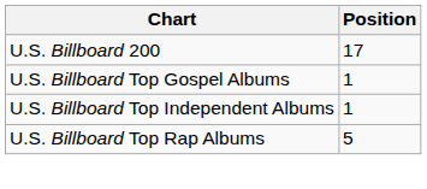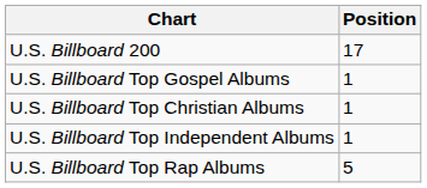 <table class="wikitable">
 <tr>
 <th align="left">Chart</th>
 <th align="left">Position</th>
 </tr>
 <tr>
 <td align="left">U.S. <em>Billboard</em> 200</td>
 <td align="left">17</td>
 </tr>
 <tr>
 <td align="left">U.S. <em>Billboard</em> Top Gospel Albums</td>
 <td align="left">1</td>
 </tr>
 <tr>
+<td align="left">U.S. <em>Billboard</em> Top Christian Albums</td>
+<td align="left">1</td>
+</tr>
+<tr>
 <td align="left">U.S. <em>Billboard</em> Top Independent Albums</td>
 <td align="left">1</td>
 </tr>
 <tr>
 <td align="left">U.S. <em>Billboard</em> Top Rap Albums</td>
 <td align="left">5</td>
 </tr>
 </table>
